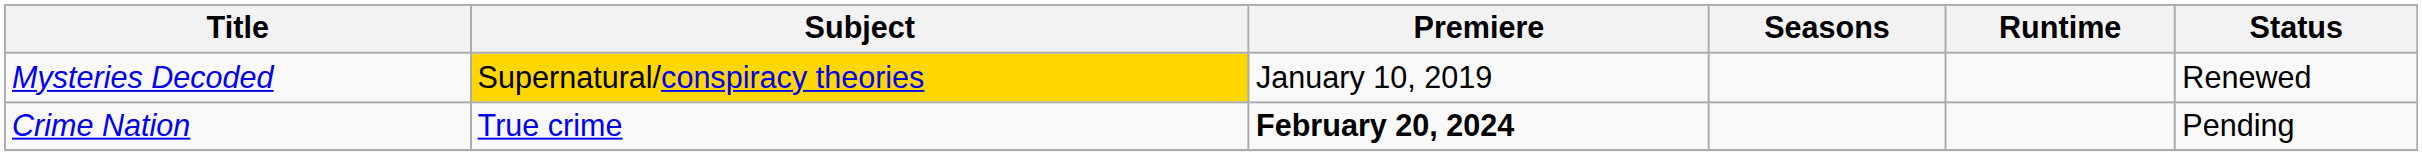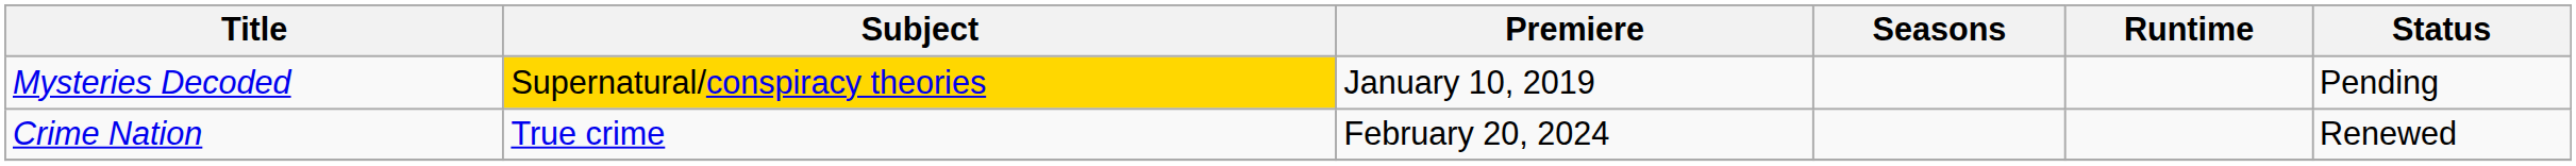 <table class="wikitable sortable" style="width:100%;">
 <tr>
 <th>Title</th>
 <th>Subject</th>
 <th>Premiere</th>
 <th>Seasons</th>
 <th>Runtime</th>
 <th>Status</th>
 </tr>
 <tr>
 <td><em><a href='#'>Mysteries Decoded</a></em></td>
 <td style="background: gold;">Supernatural/<a href='#'>conspiracy theories</a></td>
 <td>January 10, 2019</td>
 <td></td>
 <td></td>
-<td>Renewed</td>
+<td>Pending</td>
 </tr>
 <tr>
 <td><em><a href='#'>Crime Nation</a></em></td>
 <td><a href='#'>True crime</a></td>
-<td><strong>February 20, 2024</strong></td>
+<td>February 20, 2024</td>
 <td></td>
 <td></td>
-<td>Pending</td>
+<td>Renewed</td>
 </tr>
 <tr>
 </tr>
 </table>
